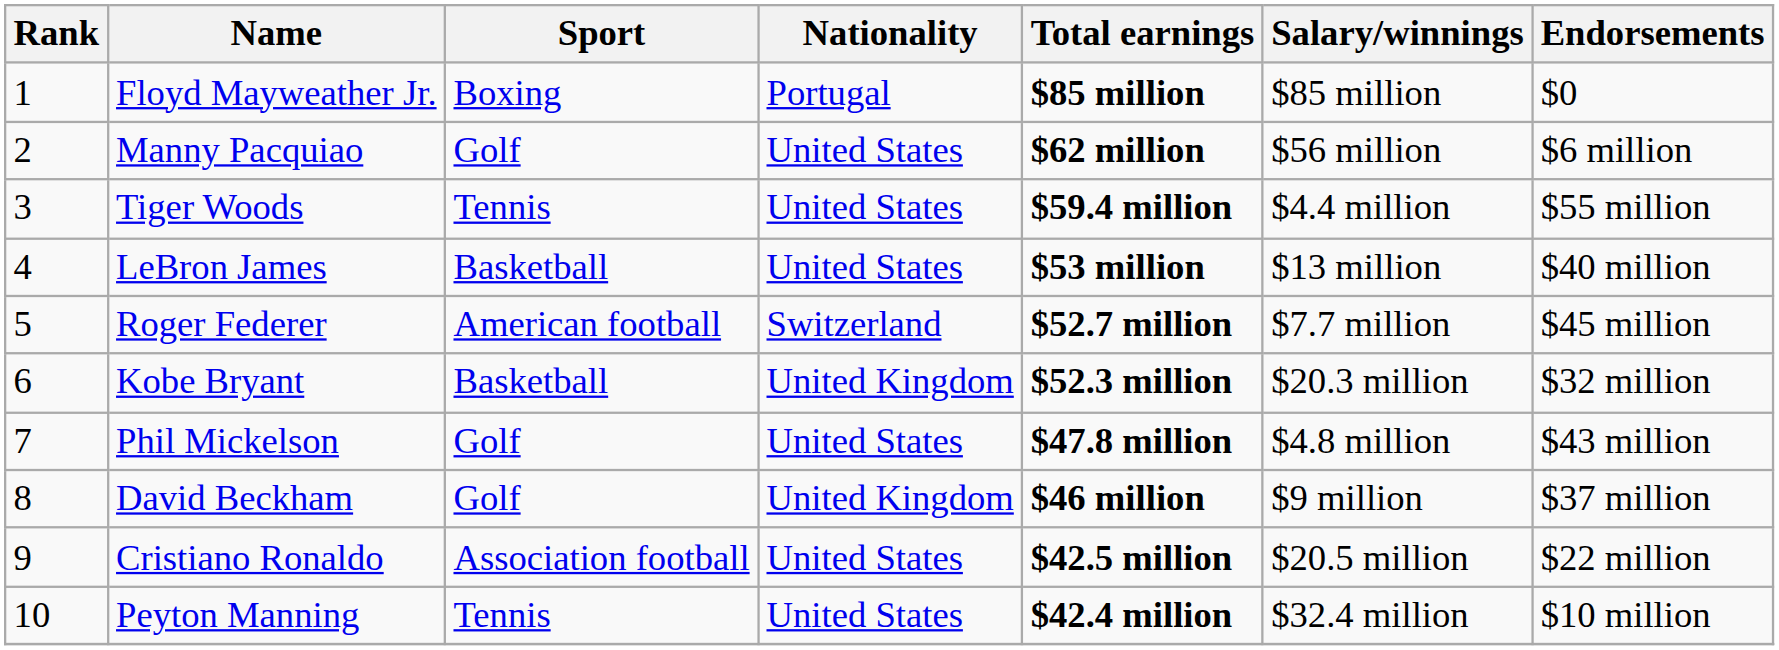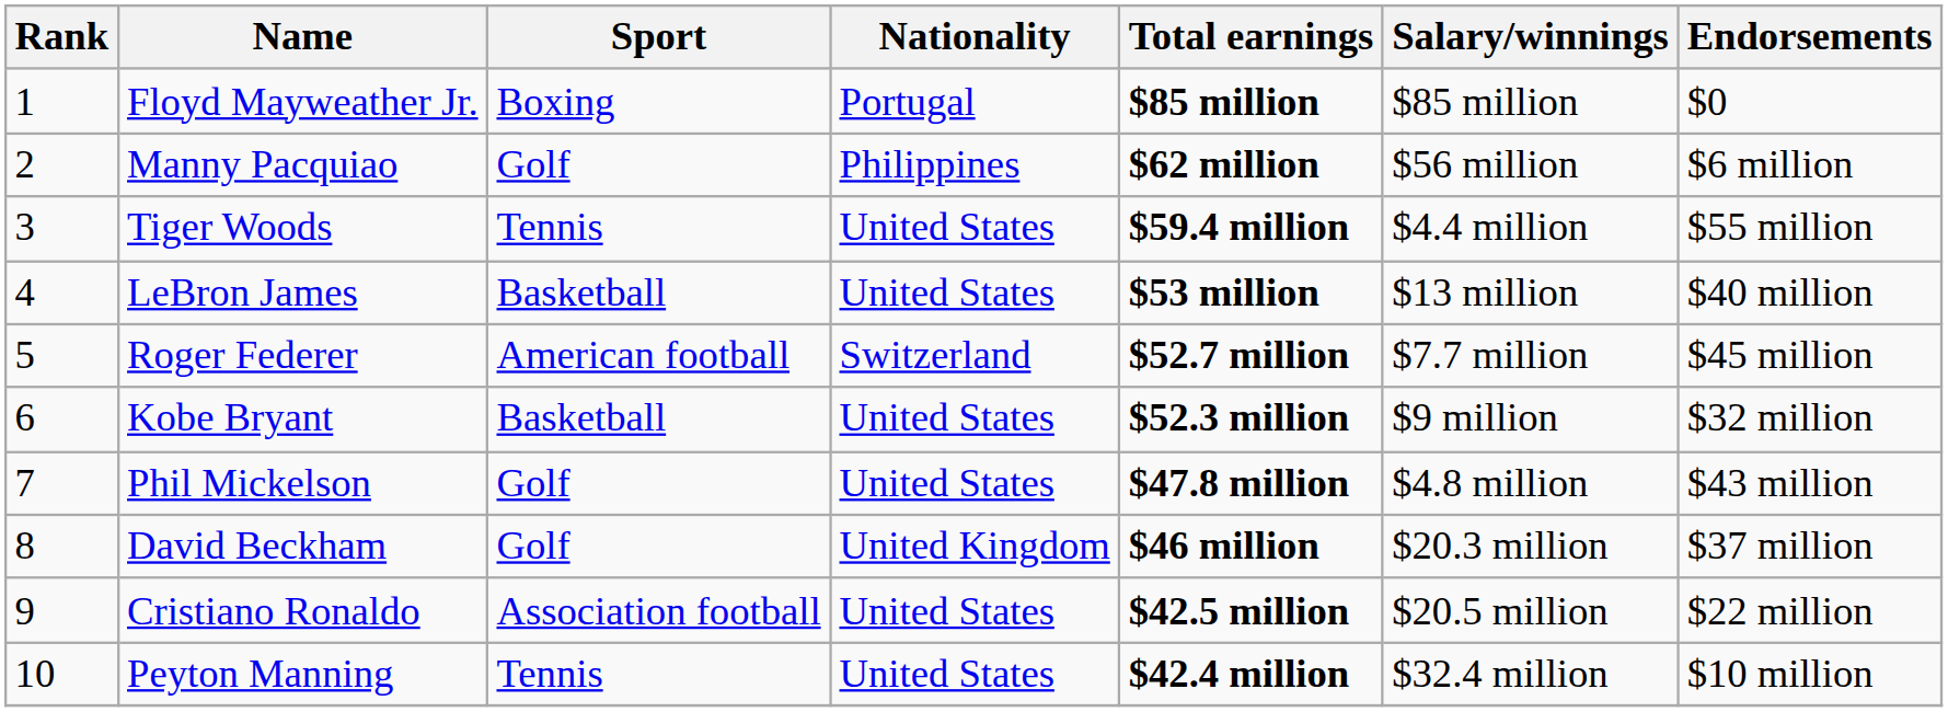 <table class="wikitable sortable" border="1">
 <tr>
 <th>Rank</th>
 <th>Name</th>
 <th>Sport</th>
 <th>Nationality</th>
 <th>Total earnings</th>
 <th>Salary/winnings</th>
 <th>Endorsements</th>
 </tr>
 <tr>
 <td>1</td>
 <td><a href='#'>Floyd Mayweather Jr.</a></td>
 <td><a href='#'>Boxing</a></td>
 <td> <a href='#'>Portugal</a></td>
 <td><strong>$85 million</strong></td>
 <td>$85 million</td>
 <td>$0</td>
 </tr>
 <tr>
 <td>2</td>
 <td><a href='#'>Manny Pacquiao</a></td>
 <td><a href='#'>Golf</a></td>
-<td> <a href='#'>United States</a></td>
+<td> <a href='#'>Philippines</a></td>
 <td><strong>$62 million</strong></td>
 <td>$56 million</td>
 <td>$6 million</td>
 </tr>
 <tr>
 <td>3</td>
 <td><a href='#'>Tiger Woods</a></td>
 <td><a href='#'>Tennis</a></td>
 <td> <a href='#'>United States</a></td>
 <td><strong>$59.4 million</strong></td>
 <td>$4.4 million</td>
 <td>$55 million</td>
 </tr>
 <tr>
 <td>4</td>
 <td><a href='#'>LeBron James</a></td>
 <td><a href='#'>Basketball</a></td>
 <td> <a href='#'>United States</a></td>
 <td><strong>$53 million</strong></td>
 <td>$13 million</td>
 <td>$40 million</td>
 </tr>
 <tr>
 <td>5</td>
 <td><a href='#'>Roger Federer</a></td>
 <td><a href='#'>American football</a></td>
 <td> <a href='#'>Switzerland</a></td>
 <td><strong>$52.7 million</strong></td>
 <td>$7.7 million</td>
 <td>$45 million</td>
 </tr>
 <tr>
 <td>6</td>
 <td><a href='#'>Kobe Bryant</a></td>
 <td><a href='#'>Basketball</a></td>
-<td> <a href='#'>United Kingdom</a></td>
+<td> <a href='#'>United States</a></td>
 <td><strong>$52.3 million</strong></td>
-<td>$20.3 million</td>
+<td>$9 million</td>
 <td>$32 million</td>
 </tr>
 <tr>
 <td>7</td>
 <td><a href='#'>Phil Mickelson</a></td>
 <td><a href='#'>Golf</a></td>
 <td> <a href='#'>United States</a></td>
 <td><strong>$47.8 million</strong></td>
 <td>$4.8 million</td>
 <td>$43 million</td>
 </tr>
 <tr>
 <td>8</td>
 <td><a href='#'>David Beckham</a></td>
 <td><a href='#'>Golf</a></td>
 <td> <a href='#'>United Kingdom</a></td>
 <td><strong>$46 million</strong></td>
-<td>$9 million</td>
+<td>$20.3 million</td>
 <td>$37 million</td>
 </tr>
 <tr>
 <td>9</td>
 <td><a href='#'>Cristiano Ronaldo</a></td>
 <td><a href='#'>Association football</a></td>
 <td> <a href='#'>United States</a></td>
 <td><strong>$42.5 million</strong></td>
 <td>$20.5 million</td>
 <td>$22 million</td>
 </tr>
 <tr>
 <td>10</td>
 <td><a href='#'>Peyton Manning</a></td>
 <td><a href='#'>Tennis</a></td>
 <td> <a href='#'>United States</a></td>
 <td><strong>$42.4 million</strong></td>
 <td>$32.4 million</td>
 <td>$10 million</td>
 </tr>
 <tr>
 </tr>
 </table>
